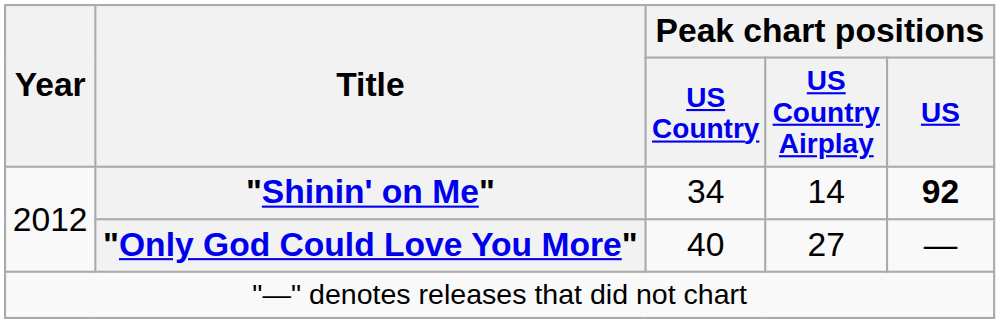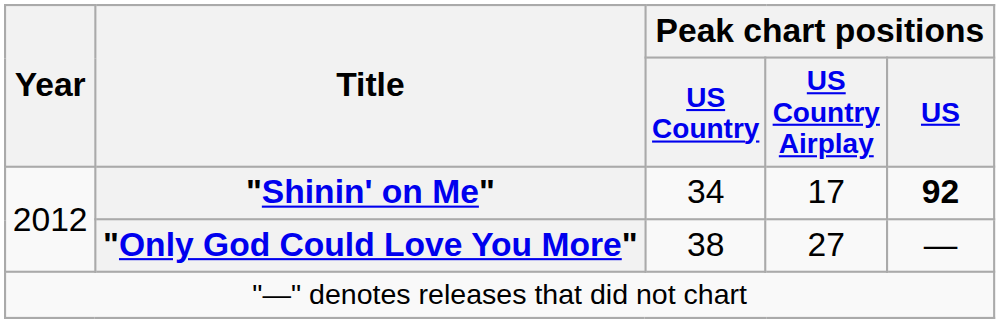 <table class="wikitable plainrowheaders" style="text-align:center;">
 <tr>
 <th rowspan="2">Year</th>
 <th rowspan="2">Title</th>
 <th colspan="3">Peak chart positions</th>
 </tr>
 <tr style="font-size:smaller;">
 <th width="45"><a href='#'>US Country</a></th>
 <th width="45"><a href='#'>US Country Airplay</a></th>
 <th width="45"><a href='#'>US</a></th>
 </tr>
 <tr>
 <td rowspan="2">2012</td>
 <th scope="row">"<a href='#'>Shinin' on Me</a>"</th>
 <td>34</td>
-<td>14</td>
+<td>17</td>
 <td><strong>92</strong></td>
 </tr>
 <tr>
 <th scope="row">"<a href='#'>Only God Could Love You More</a>"</th>
-<td>40</td>
+<td>38</td>
 <td>27</td>
 <td>—</td>
 </tr>
 <tr>
 <td colspan="5" style="font-size:85%">"—" denotes releases that did not chart</td>
 </tr>
 </table>
